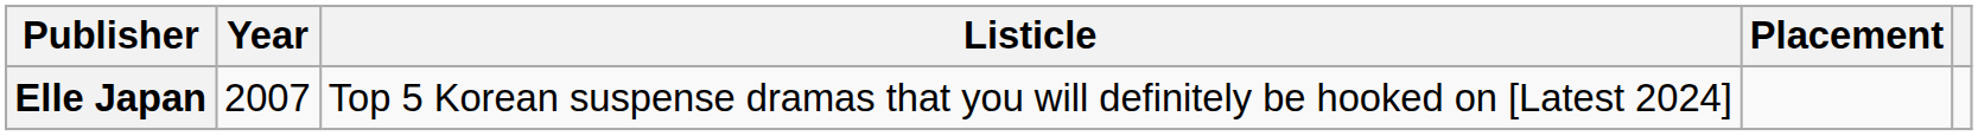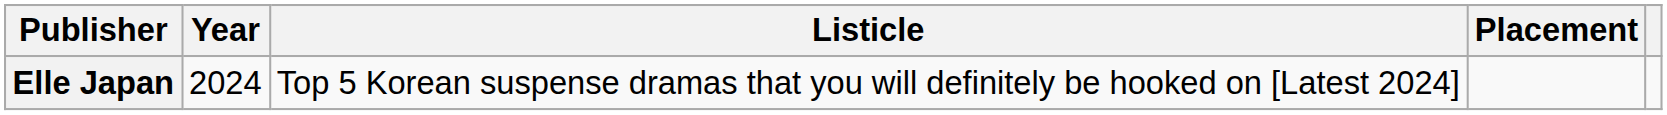 <table class="wikitable plainrowheaders">
 <tr>
 <th scope="col">Publisher</th>
 <th scope="col">Year</th>
 <th scope="col">Listicle</th>
 <th scope="col">Placement</th>
 <th scope="col" class="unsortable"></th>
 </tr>
 <tr>
 <th scope="row">Elle Japan</th>
-<td>2007</td>
+<td>2024</td>
 <td>Top 5 Korean suspense dramas that you will definitely be hooked on [Latest 2024]</td>
 <td></td>
 <td style="text-align:center"></td>
 </tr>
 </table>
